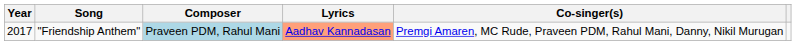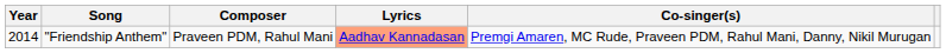 <table class="wikitable sortable">
 <tr>
 <th scope="col">Year</th>
 <th scope="col">Song</th>
 <th scope="col">Composer</th>
 <th scope="col">Lyrics</th>
 <th scope="col">Co-singer(s)</th>
 <th class="unsortable" scope="col"></th>
 </tr>
 <tr>
-<td>2017</td>
+<td>2014</td>
 <td>"Friendship Anthem"</td>
-<td style="background: lightblue;">Praveen PDM, Rahul Mani</td>
+<td>Praveen PDM, Rahul Mani</td>
 <td style="background: lightsalmon;"><a href='#'>Aadhav Kannadasan</a></td>
 <td><a href='#'>Premgi Amaren</a>, MC Rude, Praveen PDM, Rahul Mani, Danny, Nikil Murugan</td>
 <td></td>
 </tr>
 </table>
